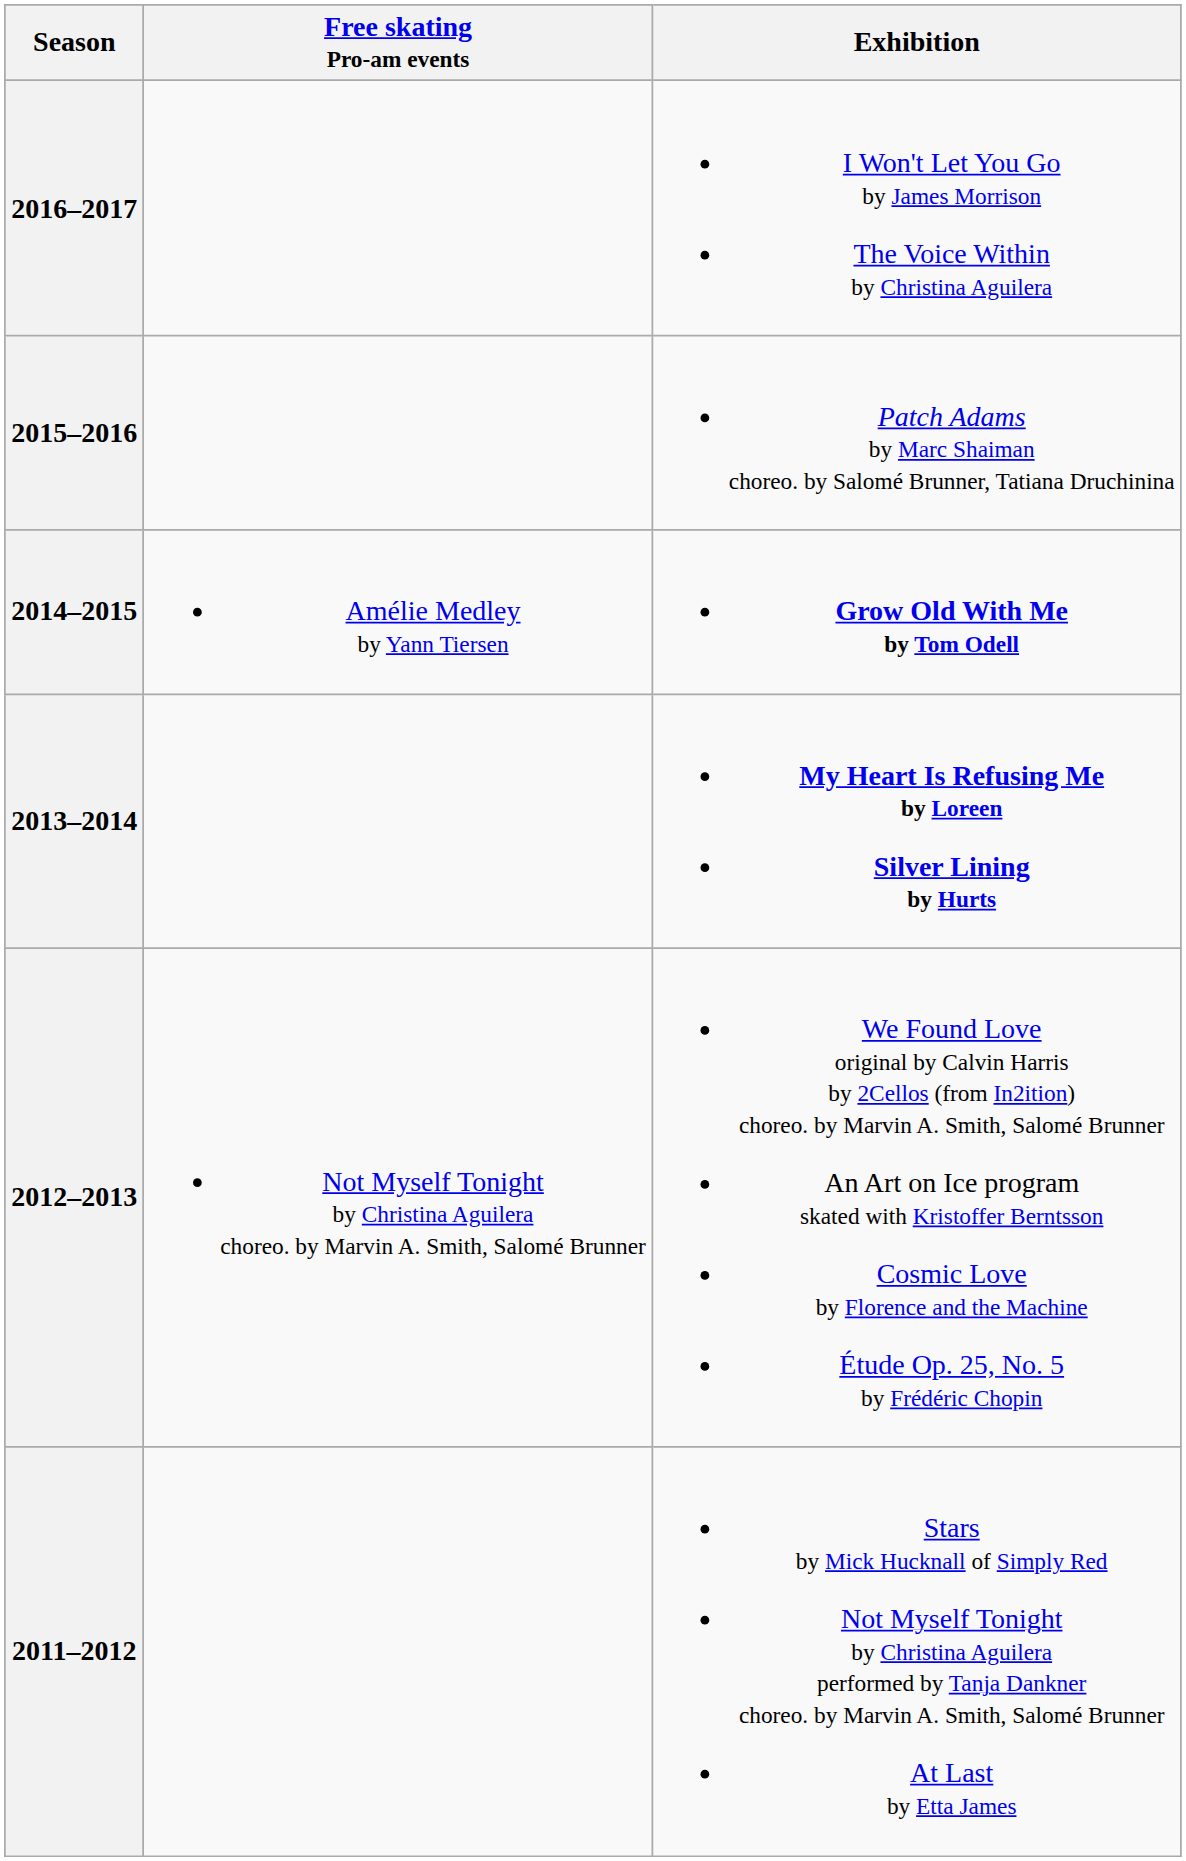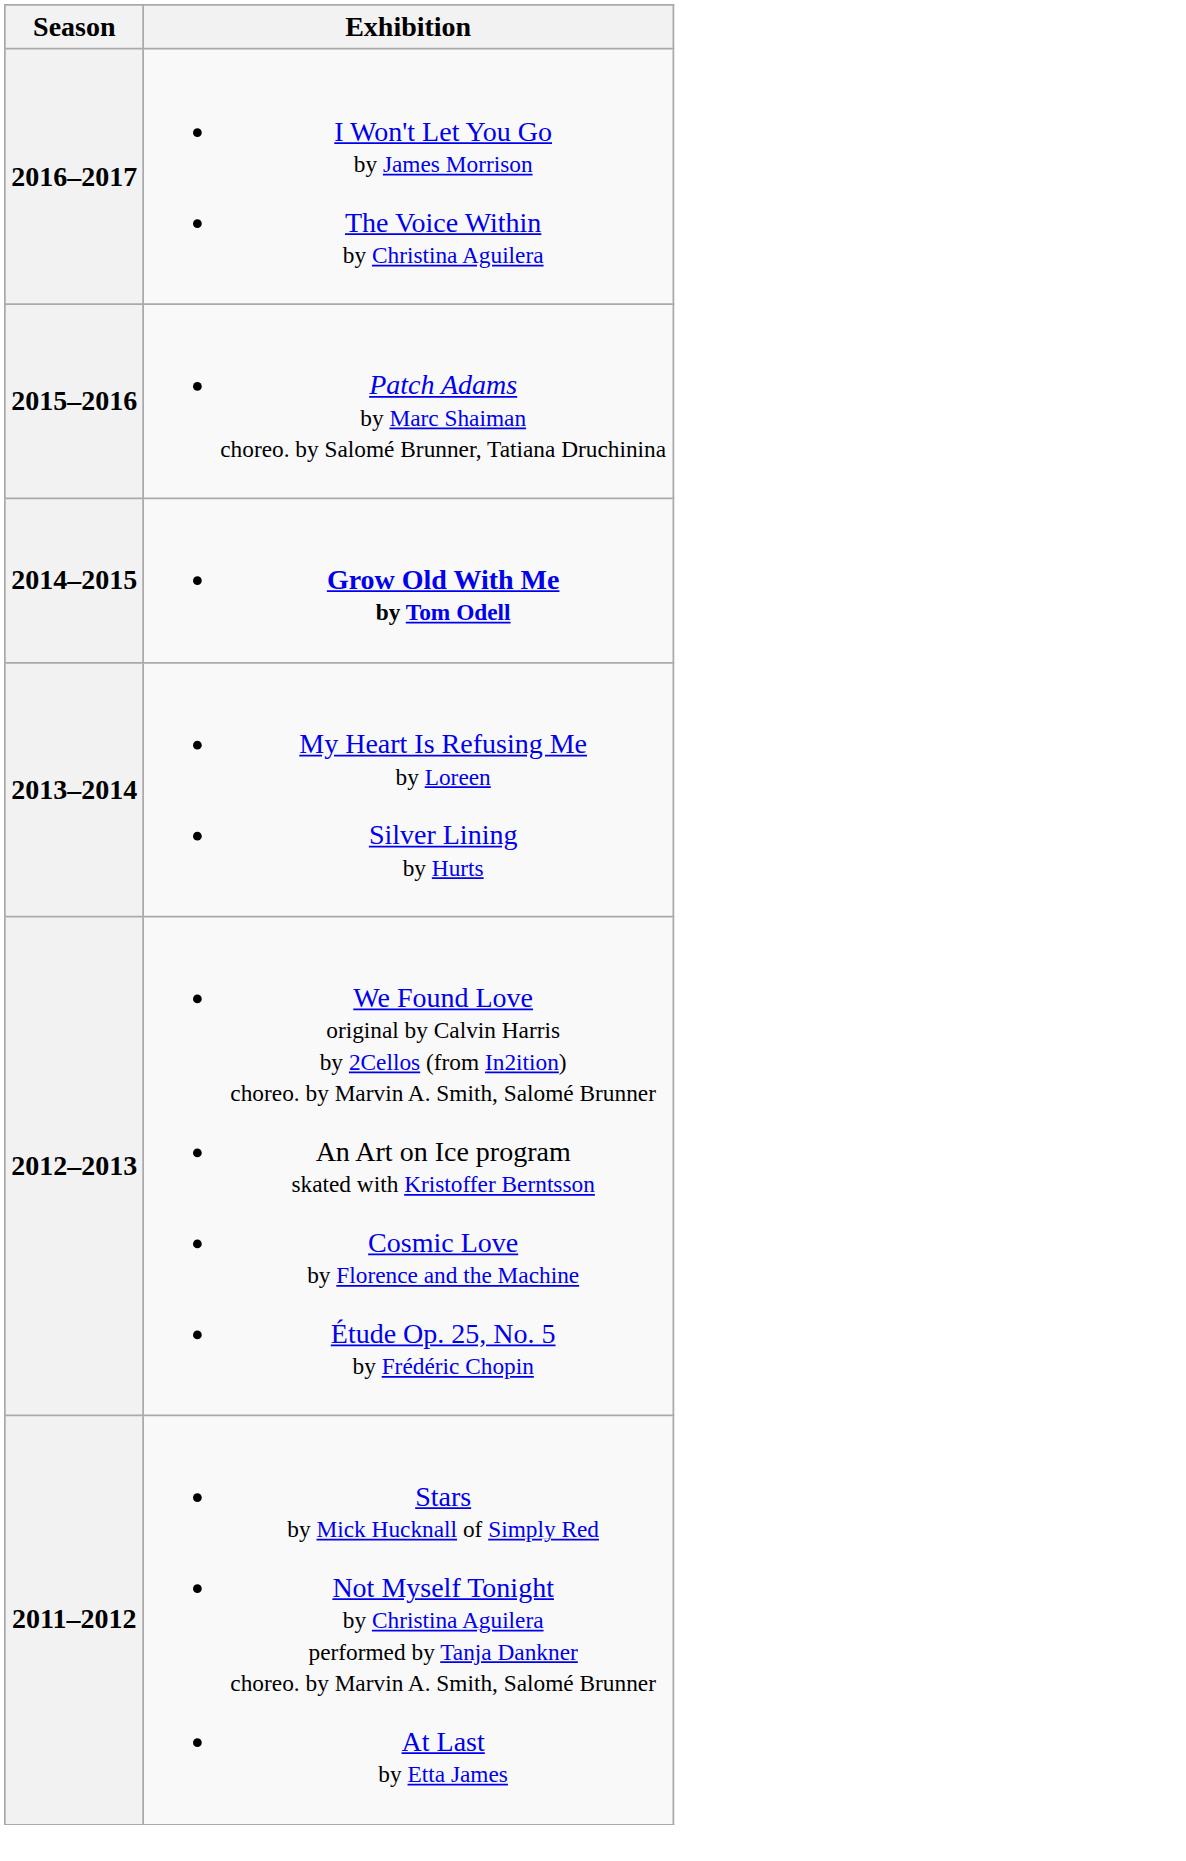 <table class="wikitable" style="text-align:center">
 <tr>
 <th>Season</th>
-<th><a href='#'>Free skating</a> <br><small> Pro-am events </small></th>
 <th>Exhibition</th>
 </tr>
 <tr>
 <th>2016–2017</th>
-<td></td>
 <td><br><ul><li><a href='#'>I Won't Let You Go</a> <br><small> by <a href='#'>James Morrison</a> </small></li></ul><ul><li><a href='#'>The Voice Within</a> <br><small> by <a href='#'>Christina Aguilera</a> </small></li></ul></td>
 </tr>
 <tr>
 <th>2015–2016</th>
-<td></td>
 <td><br><ul><li><a href='#'><em>Patch Adams</em></a> <br><small> by <a href='#'>Marc Shaiman</a> <br>choreo. by Salomé Brunner, Tatiana Druchinina</small></li></ul></td>
 </tr>
 <tr>
 <th>2014–2015 <br> </th>
-<td><br><ul><li><a href='#'>Amélie Medley</a> <br><small> by <a href='#'>Yann Tiersen</a> </small></li></ul></td>
 <td><strong><br><ul><li><a href='#'>Grow Old With Me</a> <br><small>by <a href='#'>Tom Odell</a></small></li></ul></strong></td>
 </tr>
 <tr>
 <th>2013–2014 <br> </th>
-<td></td>
-<td><strong><br><ul><li><a href='#'>My Heart Is Refusing Me</a> <br><small>by <a href='#'>Loreen</a></small></li></ul><ul><li><a href='#'>Silver Lining</a> <br><small>by <a href='#'>Hurts</a></small></li></ul></strong></td>
+<td><br><ul><li><a href='#'>My Heart Is Refusing Me</a> <br><small>by <a href='#'>Loreen</a></small></li></ul><ul><li><a href='#'>Silver Lining</a> <br><small>by <a href='#'>Hurts</a></small></li></ul></td>
 </tr>
 <tr>
 <th>2012–2013 <br> </th>
-<td><br><ul><li><a href='#'>Not Myself Tonight</a> <br><small> by <a href='#'>Christina Aguilera</a> <br>choreo. by Marvin A. Smith, Salomé Brunner </small></li></ul></td>
 <td><br><ul><li><a href='#'>We Found Love</a> <br><small>original by Calvin Harris <br> by <a href='#'>2Cellos</a> (from <a href='#'>In2ition</a>) <br>choreo. by Marvin A. Smith, Salomé Brunner</small></li></ul><ul><li>An Art on Ice program <br><small> skated with <a href='#'>Kristoffer Berntsson</a> </small></li></ul><ul><li><a href='#'>Cosmic Love</a> <br><small>by <a href='#'>Florence and the Machine</a></small></li></ul><ul><li><a href='#'>Étude Op. 25, No. 5</a> <br><small>by <a href='#'>Frédéric Chopin</a> </small></li></ul></td>
 </tr>
 <tr>
 <th>2011–2012 <br> </th>
-<td></td>
 <td><br><ul><li><a href='#'>Stars</a> <br><small> by <a href='#'>Mick Hucknall</a> of <a href='#'>Simply Red</a></small></li></ul><ul><li><a href='#'>Not Myself Tonight</a> <br><small> by <a href='#'>Christina Aguilera</a> <br> performed by <a href='#'>Tanja Dankner</a> <br>choreo. by Marvin A. Smith, Salomé Brunner </small></li></ul><ul><li><a href='#'>At Last</a> <br><small> by <a href='#'>Etta James</a> </small></li></ul></td>
 </tr>
 </table>
